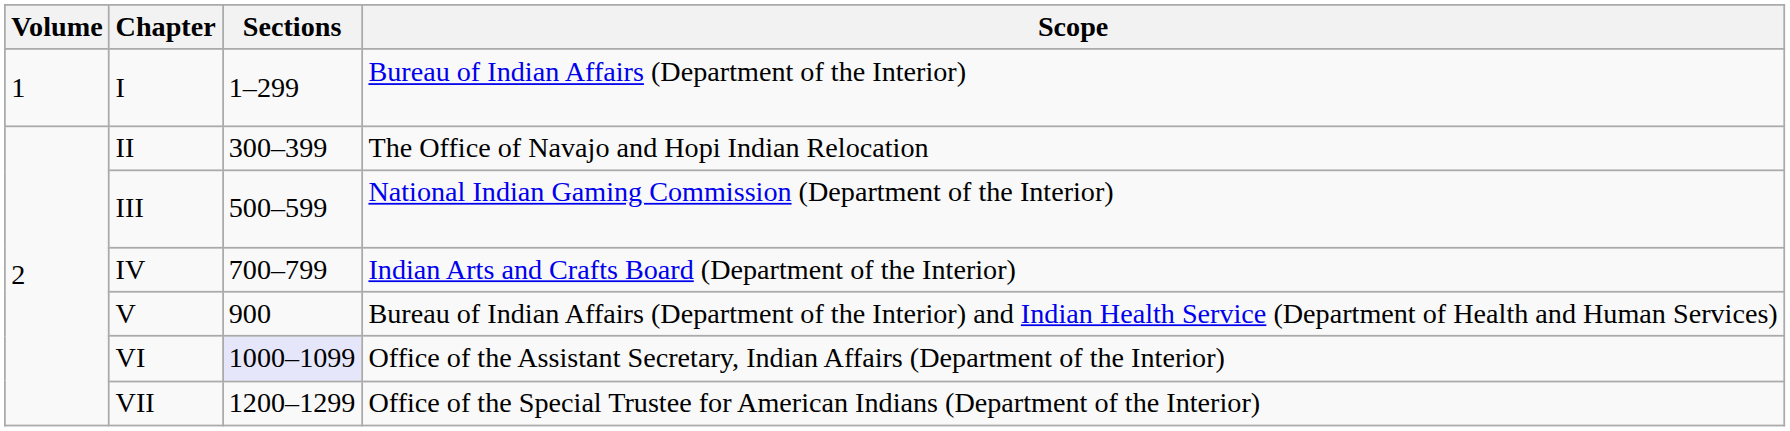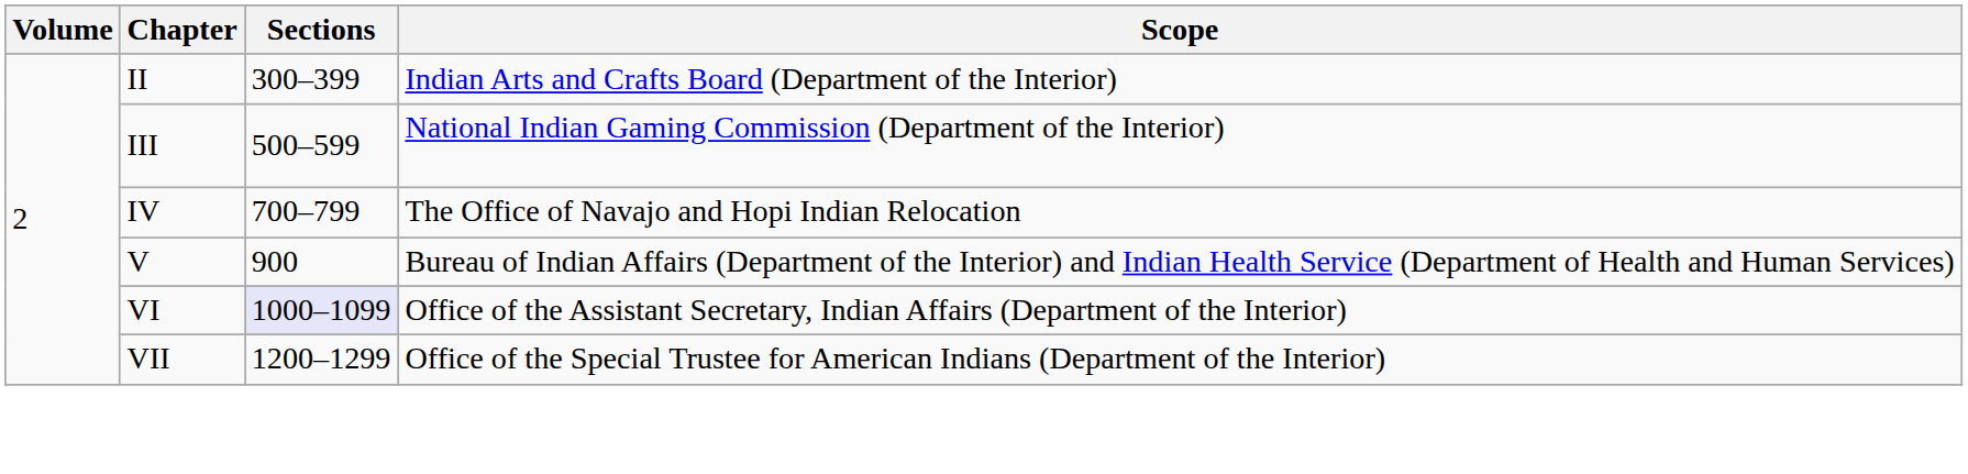 <table class="wikitable">
 <tr>
 <th>Volume</th>
 <th>Chapter</th>
 <th>Sections</th>
 <th>Scope</th>
 </tr>
 <tr>
-<td>1</td>
-<td>I</td>
-<td>1–299</td>
-<td><a href='#'>Bureau of Indian Affairs</a> (Department of the Interior)<br><br></td>
-</tr>
-<tr>
 <td rowspan="6">2</td>
 <td>II</td>
 <td>300–399</td>
-<td>The Office of Navajo and Hopi Indian Relocation</td>
+<td><a href='#'>Indian Arts and Crafts Board</a> (Department of the Interior)</td>
 </tr>
 <tr>
 <td>III</td>
 <td>500–599</td>
 <td><a href='#'>National Indian Gaming Commission</a> (Department of the Interior)<br><br></td>
 </tr>
 <tr>
 <td>IV</td>
 <td>700–799</td>
-<td><a href='#'>Indian Arts and Crafts Board</a> (Department of the Interior)</td>
+<td>The Office of Navajo and Hopi Indian Relocation</td>
 </tr>
 <tr>
 <td>V</td>
 <td>900</td>
 <td>Bureau of Indian Affairs (Department of the Interior) and <a href='#'>Indian Health Service</a> (Department of Health and Human Services)</td>
 </tr>
 <tr>
 <td>VI</td>
 <td style="background: lavender;">1000–1099</td>
 <td>Office of the Assistant Secretary, Indian Affairs (Department of the Interior)</td>
 </tr>
 <tr>
 <td>VII</td>
 <td>1200–1299</td>
 <td>Office of the Special Trustee for American Indians (Department of the Interior)</td>
 </tr>
 </table>
